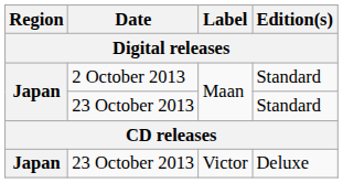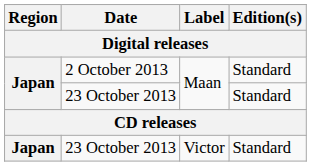 <table class="wikitable plainrowheaders">
 <tr>
 <th scope="col">Region</th>
 <th scope="col">Date</th>
 <th scope="col">Label</th>
 <th scope="col">Edition(s)</th>
 </tr>
 <tr>
 <th scope="col" colspan="5">Digital releases</th>
 </tr>
 <tr>
 <th scope="row" rowspan="2">Japan</th>
 <td>2 October 2013</td>
 <td rowspan="2">Maan</td>
 <td>Standard</td>
 </tr>
 <tr>
 <td rowspan="1">23 October 2013</td>
 <td>Standard</td>
 </tr>
 <tr>
 <th scope="col" colspan="5">CD releases</th>
 </tr>
 <tr>
 <th scope="row">Japan</th>
 <td>23 October 2013</td>
 <td>Victor</td>
-<td>Deluxe</td>
+<td>Standard</td>
 </tr>
 </table>
